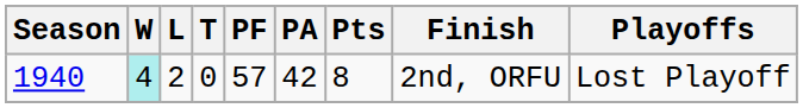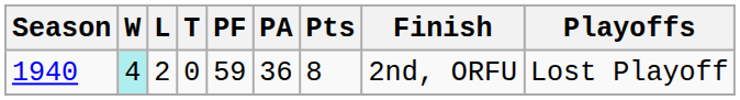 <table class="wikitable">
 <tr>
 <th>Season</th>
 <th>W</th>
 <th>L</th>
 <th>T</th>
 <th>PF</th>
 <th>PA</th>
 <th>Pts</th>
 <th>Finish</th>
 <th>Playoffs</th>
 </tr>
 <tr>
 <td><a href='#'>1940</a></td>
 <td style="background: paleturquoise;">4</td>
 <td>2</td>
 <td>0</td>
-<td>57</td>
-<td>42</td>
+<td>59</td>
+<td>36</td>
 <td>8</td>
 <td>2nd, ORFU</td>
 <td>Lost Playoff</td>
 </tr>
 <tr>
 </tr>
 </table>
